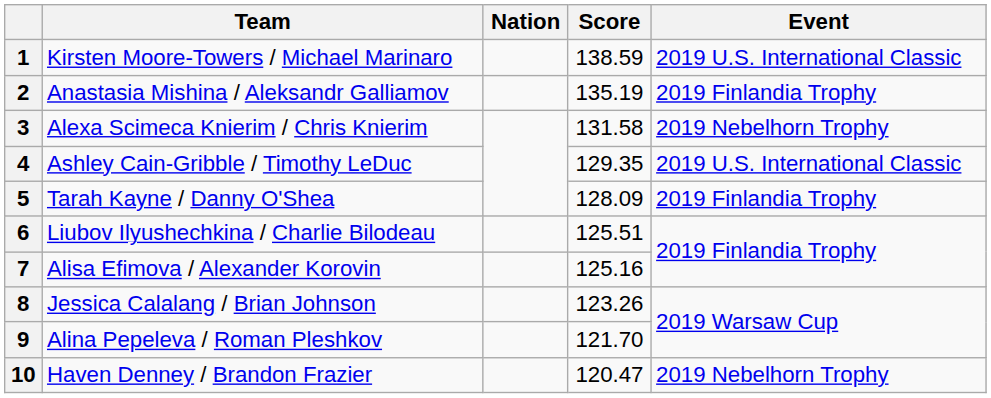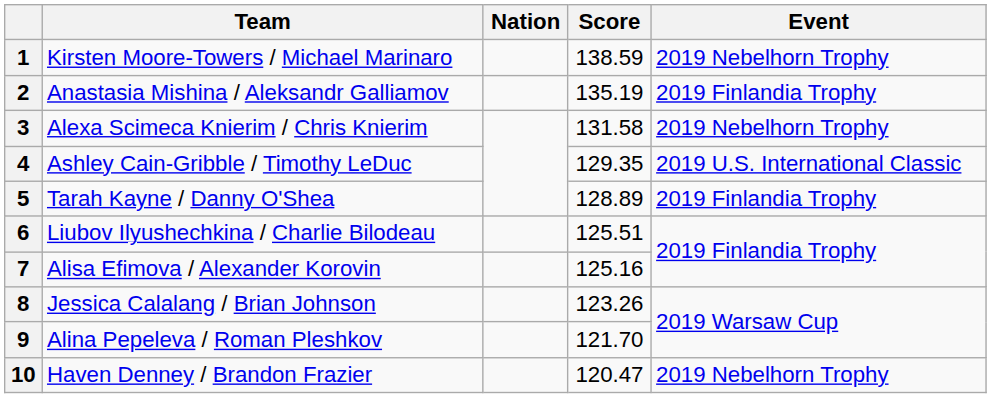 <table class="wikitable sortable" style="text-align:left; width:80%">
 <tr>
 <th scope="col"></th>
 <th scope="col">Team</th>
 <th scope="col">Nation</th>
 <th scope="col">Score</th>
 <th scope="col">Event</th>
 </tr>
 <tr>
 <th scope="row">1</th>
 <td><a href='#'>Kirsten Moore-Towers</a> / <a href='#'>Michael Marinaro</a></td>
 <td></td>
 <td style="text-align:center;">138.59</td>
-<td><a href='#'>2019 U.S. International Classic</a></td>
+<td><a href='#'>2019 Nebelhorn Trophy</a></td>
 </tr>
 <tr>
 <th scope="row">2</th>
 <td><a href='#'>Anastasia Mishina</a> / <a href='#'>Aleksandr Galliamov</a></td>
 <td></td>
 <td style="text-align:center;">135.19</td>
 <td><a href='#'>2019 Finlandia Trophy</a></td>
 </tr>
 <tr>
 <th scope="row">3</th>
 <td><a href='#'>Alexa Scimeca Knierim</a> / <a href='#'>Chris Knierim</a></td>
 <td rowspan="3"></td>
 <td style="text-align:center;">131.58</td>
 <td><a href='#'>2019 Nebelhorn Trophy</a></td>
 </tr>
 <tr>
 <th scope="row">4</th>
 <td><a href='#'>Ashley Cain-Gribble</a> / <a href='#'>Timothy LeDuc</a></td>
 <td style="text-align:center;">129.35</td>
 <td><a href='#'>2019 U.S. International Classic</a></td>
 </tr>
 <tr>
 <th scope="row">5</th>
 <td><a href='#'>Tarah Kayne</a> / <a href='#'>Danny O'Shea</a></td>
-<td style="text-align:center;">128.09</td>
+<td style="text-align:center;">128.89</td>
 <td><a href='#'>2019 Finlandia Trophy</a></td>
 </tr>
 <tr>
 <th scope="row">6</th>
 <td><a href='#'>Liubov Ilyushechkina</a> / <a href='#'>Charlie Bilodeau</a></td>
 <td></td>
 <td style="text-align:center;">125.51</td>
 <td rowspan="2"><a href='#'>2019 Finlandia Trophy</a></td>
 </tr>
 <tr>
 <th scope="row">7</th>
 <td><a href='#'>Alisa Efimova</a> / <a href='#'>Alexander Korovin</a></td>
 <td></td>
 <td style="text-align:center;">125.16</td>
 </tr>
 <tr>
 <th scope="row">8</th>
 <td><a href='#'>Jessica Calalang</a> / <a href='#'>Brian Johnson</a></td>
 <td></td>
 <td style="text-align:center;">123.26</td>
 <td rowspan="2"><a href='#'>2019 Warsaw Cup</a></td>
 </tr>
 <tr>
 <th scope="row">9</th>
 <td><a href='#'>Alina Pepeleva</a> / <a href='#'>Roman Pleshkov</a></td>
 <td></td>
 <td style="text-align:center;">121.70</td>
 </tr>
 <tr>
 <th scope="row">10</th>
 <td><a href='#'>Haven Denney</a> / <a href='#'>Brandon Frazier</a></td>
 <td></td>
 <td style="text-align:center;">120.47</td>
 <td><a href='#'>2019 Nebelhorn Trophy</a></td>
 </tr>
 </table>
